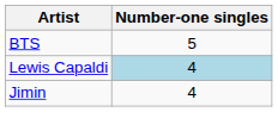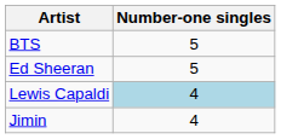 <table class="wikitable plainrowheaders sortable">
 <tr>
 <th scope=col>Artist</th>
 <th scope=col>Number-one singles</th>
 </tr>
 <tr>
 <td><a href='#'>BTS</a></td>
+<td align=center>5</td>
+</tr>
+<tr>
+<td><a href='#'>Ed Sheeran</a></td>
 <td align=center>5</td>
 </tr>
 <tr>
 <td><a href='#'>Lewis Capaldi</a></td>
 <td align=center style="background: lightblue;">4</td>
 </tr>
 <tr>
 <td><a href='#'>Jimin</a></td>
 <td align=center>4</td>
 </tr>
 </table>
